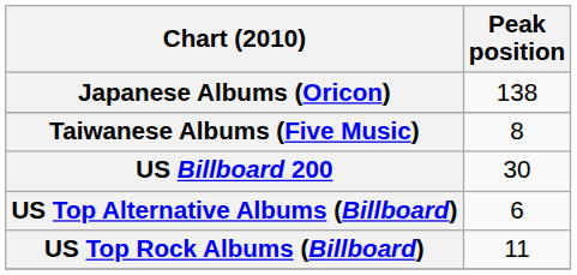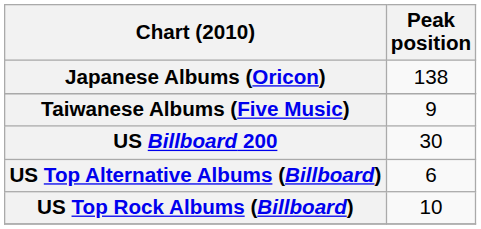 <table class="wikitable sortable plainrowheaders" style="text-align: center;">
 <tr>
 <th scope="col">Chart (2010)</th>
 <th scope="col">Peak<br>position</th>
 </tr>
 <tr>
 <th scope="row">Japanese Albums (<a href='#'>Oricon</a>)</th>
 <td>138</td>
 </tr>
 <tr>
 </tr>
 <tr>
 <th scope="row">Taiwanese Albums (<a href='#'>Five Music</a>)</th>
-<td>8</td>
+<td>9</td>
 </tr>
 <tr>
 <th scope="row">US <a href='#'><em>Billboard</em> 200</a></th>
 <td>30</td>
 </tr>
 <tr>
 <th scope="row">US <a href='#'>Top Alternative Albums</a> (<a href='#'><em>Billboard</em></a>)</th>
 <td>6</td>
 </tr>
 <tr>
 <th scope="row">US <a href='#'>Top Rock Albums</a> (<a href='#'><em>Billboard</em></a>)</th>
-<td>11</td>
+<td>10</td>
 </tr>
 <tr>
 </tr>
 </table>
